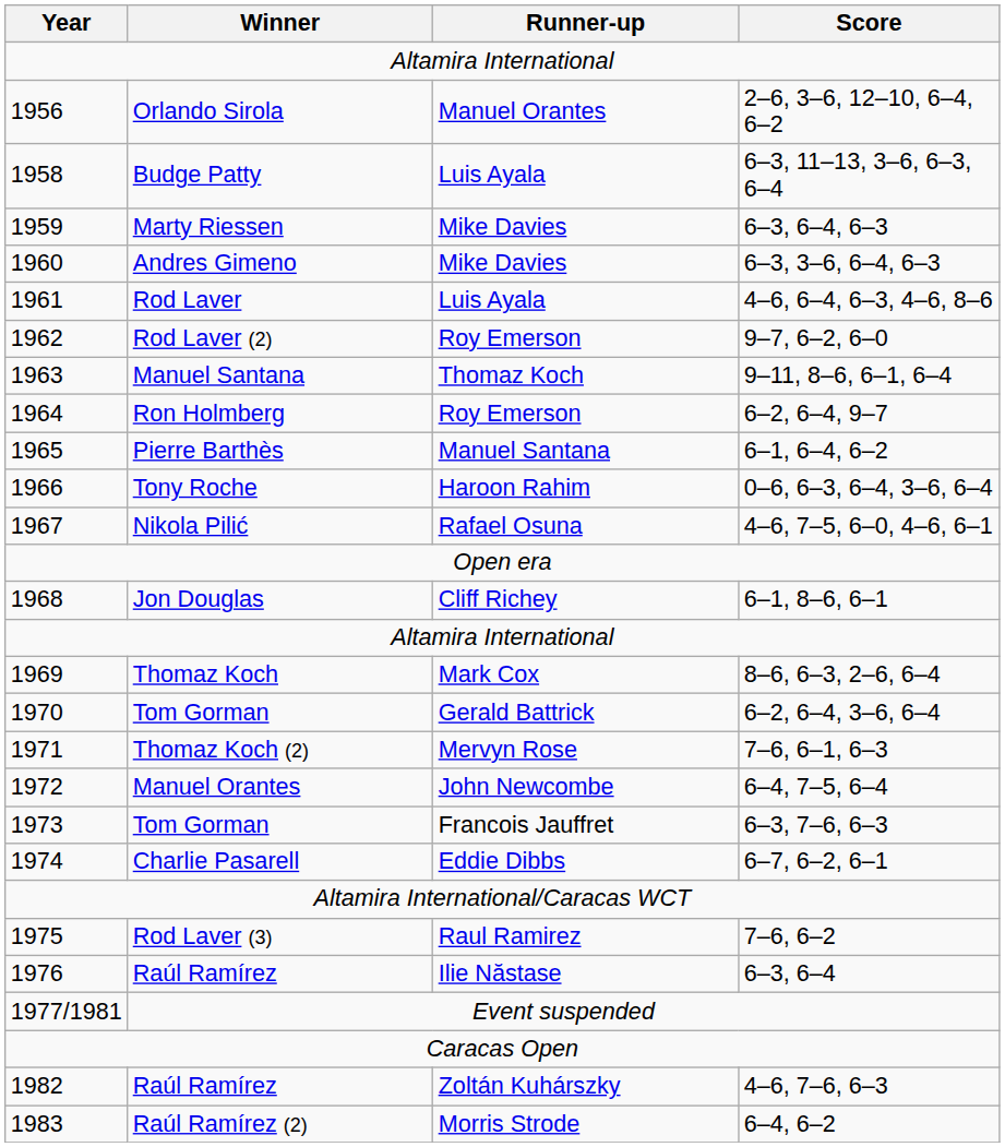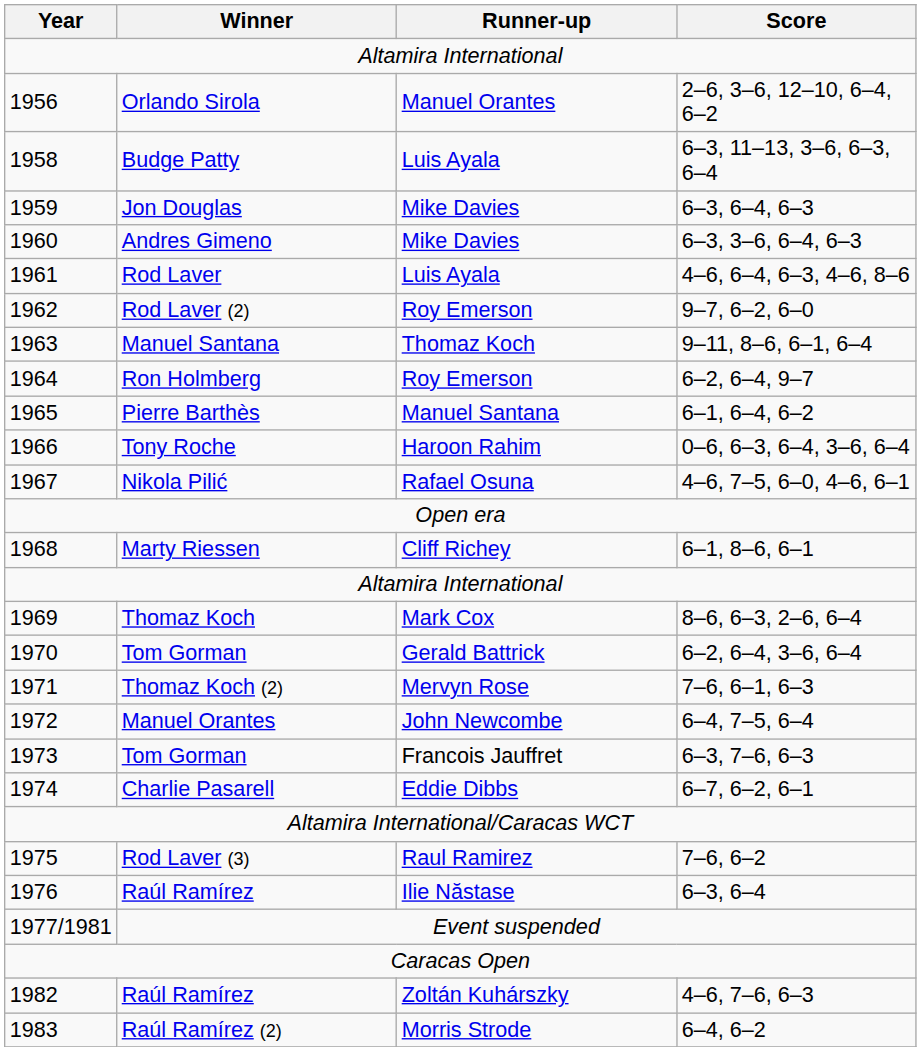 <table class="wikitable">
 <tr>
 <th style="width:60px;">Year</th>
 <th style="width:200px;">Winner</th>
 <th style="width:200px;">Runner-up</th>
 <th style="width:170px;">Score</th>
 </tr>
 <tr>
 <td colspan=4 align=center><em>Altamira International</em></td>
 </tr>
 <tr>
 <td>1956</td>
 <td> <a href='#'>Orlando Sirola</a></td>
 <td> <a href='#'>Manuel Orantes</a></td>
 <td>2–6, 3–6, 12–10, 6–4, 6–2</td>
 </tr>
 <tr>
 <td>1958</td>
 <td>  <a href='#'>Budge Patty</a></td>
 <td> <a href='#'>Luis Ayala</a></td>
 <td>6–3, 11–13, 3–6, 6–3, 6–4</td>
 </tr>
 <tr>
 <td>1959</td>
-<td> <a href='#'>Marty Riessen</a></td>
+<td> <a href='#'>Jon Douglas</a></td>
 <td> <a href='#'>Mike Davies</a></td>
 <td>6–3, 6–4, 6–3</td>
 </tr>
 <tr>
 <td>1960</td>
 <td> <a href='#'>Andres Gimeno</a></td>
 <td> <a href='#'>Mike Davies</a></td>
 <td>6–3, 3–6, 6–4, 6–3</td>
 </tr>
 <tr>
 <td>1961</td>
 <td> <a href='#'>Rod Laver</a></td>
 <td> <a href='#'>Luis Ayala</a></td>
 <td>4–6, 6–4, 6–3, 4–6, 8–6</td>
 </tr>
 <tr>
 <td>1962</td>
 <td> <a href='#'>Rod Laver</a> <small>(2)</small></td>
 <td> <a href='#'>Roy Emerson</a></td>
 <td>9–7, 6–2, 6–0</td>
 </tr>
 <tr>
 <td>1963</td>
 <td> <a href='#'>Manuel Santana</a></td>
 <td> <a href='#'>Thomaz Koch</a></td>
 <td>9–11, 8–6, 6–1, 6–4</td>
 </tr>
 <tr>
 <td>1964</td>
 <td> <a href='#'>Ron Holmberg</a></td>
 <td> <a href='#'>Roy Emerson</a></td>
 <td>6–2, 6–4, 9–7</td>
 </tr>
 <tr>
 <td>1965</td>
 <td> <a href='#'>Pierre Barthès</a></td>
 <td> <a href='#'>Manuel Santana</a></td>
 <td>6–1, 6–4, 6–2</td>
 </tr>
 <tr>
 <td>1966</td>
 <td> <a href='#'>Tony Roche</a></td>
 <td> <a href='#'>Haroon Rahim</a></td>
 <td>0–6, 6–3, 6–4, 3–6, 6–4</td>
 </tr>
 <tr>
 <td>1967</td>
 <td> <a href='#'>Nikola Pilić</a></td>
 <td> <a href='#'>Rafael Osuna</a></td>
 <td>4–6, 7–5, 6–0, 4–6, 6–1</td>
 </tr>
 <tr>
 <td colspan=4 align=center><em>Open era </em></td>
 </tr>
 <tr>
 <td>1968</td>
-<td> <a href='#'>Jon Douglas</a></td>
+<td> <a href='#'>Marty Riessen</a></td>
 <td> <a href='#'>Cliff Richey</a></td>
 <td>6–1, 8–6, 6–1</td>
 </tr>
 <tr>
 <td colspan=4 align=center><em>Altamira International</em></td>
 </tr>
 <tr>
 <td>1969</td>
 <td>  <a href='#'>Thomaz Koch</a></td>
 <td> <a href='#'>Mark Cox</a></td>
 <td>8–6, 6–3, 2–6, 6–4</td>
 </tr>
 <tr>
 <td>1970</td>
 <td> <a href='#'>Tom Gorman</a></td>
 <td> <a href='#'>Gerald Battrick</a></td>
 <td>6–2, 6–4, 3–6, 6–4</td>
 </tr>
 <tr>
 <td>1971</td>
 <td>  <a href='#'>Thomaz Koch</a> <small>(2)</small></td>
 <td> <a href='#'>Mervyn Rose</a></td>
 <td>7–6, 6–1, 6–3</td>
 </tr>
 <tr>
 <td>1972</td>
 <td> <a href='#'>Manuel Orantes</a></td>
 <td> <a href='#'>John Newcombe</a></td>
 <td>6–4, 7–5, 6–4</td>
 </tr>
 <tr>
 <td>1973</td>
 <td> <a href='#'>Tom Gorman</a></td>
 <td> Francois Jauffret</td>
 <td>6–3, 7–6, 6–3</td>
 </tr>
 <tr>
 <td>1974</td>
 <td> <a href='#'>Charlie Pasarell</a></td>
 <td> <a href='#'>Eddie Dibbs</a></td>
 <td>6–7, 6–2, 6–1</td>
 </tr>
 <tr>
 <td colspan=4 align=center><em>Altamira International/Caracas WCT</em></td>
 </tr>
 <tr>
 <td>1975</td>
 <td> <a href='#'>Rod Laver</a> <small>(3)</small></td>
 <td> <a href='#'>Raul Ramirez</a></td>
 <td>7–6, 6–2</td>
 </tr>
 <tr>
 <td>1976</td>
 <td> <a href='#'>Raúl Ramírez</a></td>
 <td> <a href='#'>Ilie Năstase</a></td>
 <td>6–3, 6–4</td>
 </tr>
 <tr>
 <td>1977/1981</td>
 <td colspan=4 align=center><em>Event suspended</em></td>
 </tr>
 <tr>
 <td colspan=4 align=center><em>Caracas Open</em></td>
 </tr>
 <tr>
 <td>1982</td>
 <td> <a href='#'>Raúl Ramírez</a></td>
 <td> <a href='#'>Zoltán Kuhárszky</a></td>
 <td>4–6, 7–6, 6–3</td>
 </tr>
 <tr>
 <td>1983</td>
 <td> <a href='#'>Raúl Ramírez</a> <small>(2)</small></td>
 <td> <a href='#'>Morris Strode</a></td>
 <td>6–4, 6–2</td>
 </tr>
 </table>
